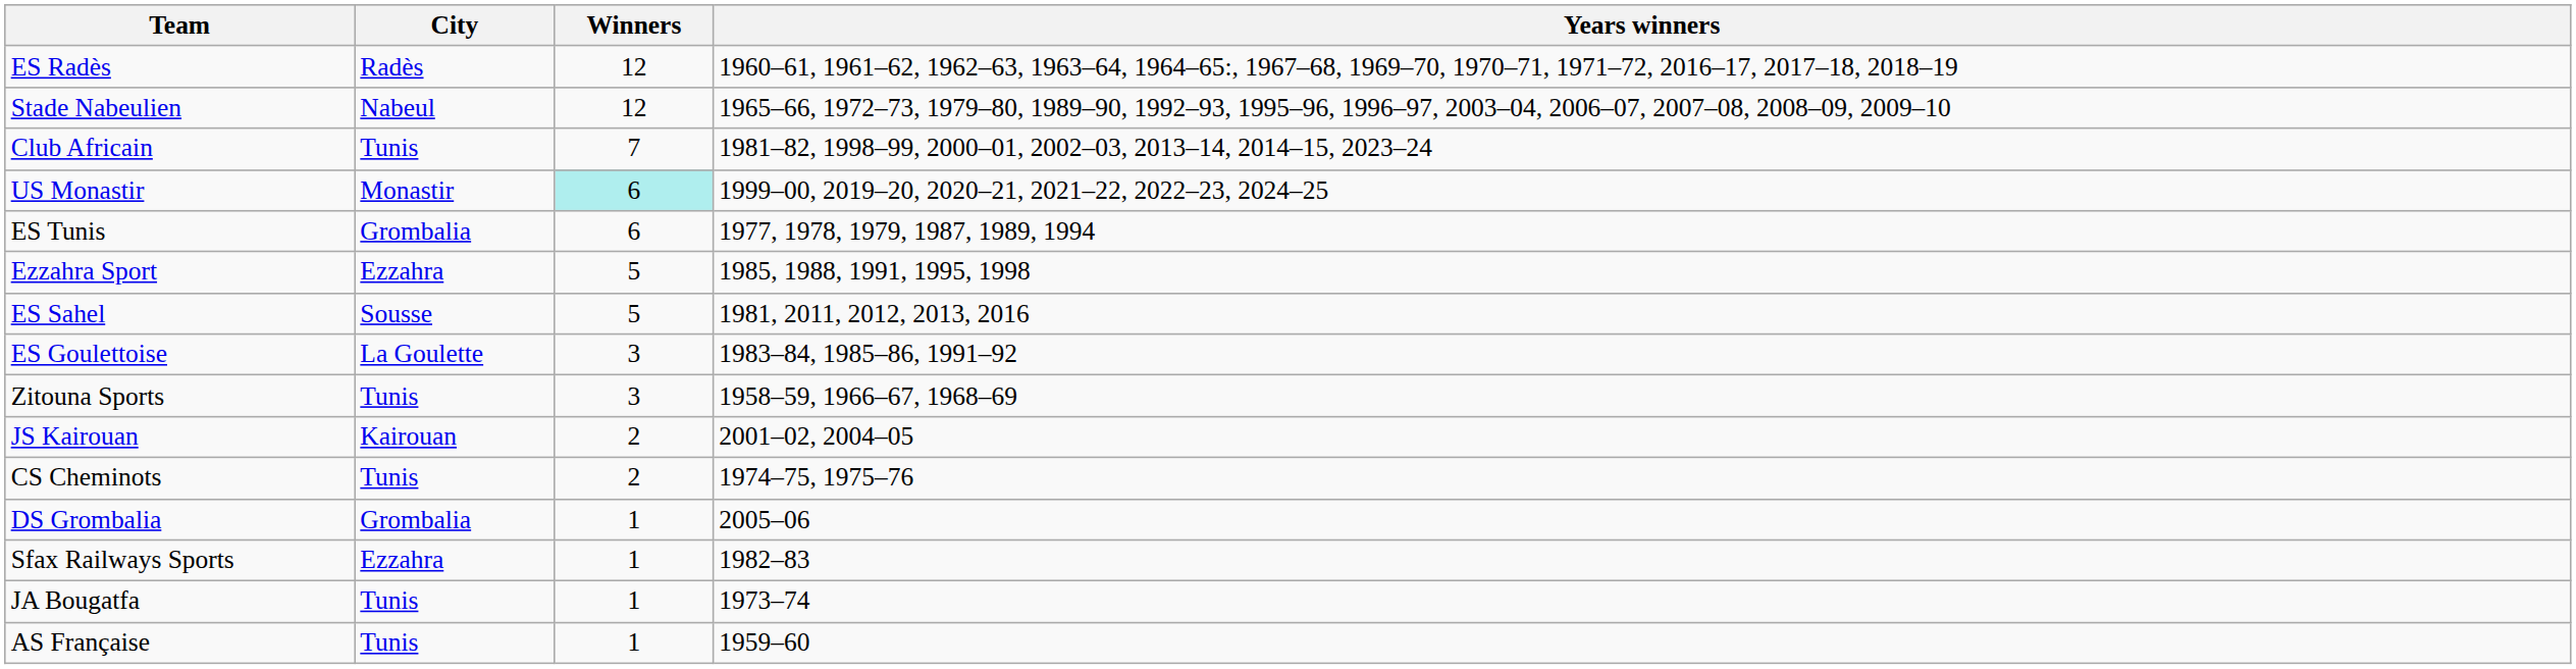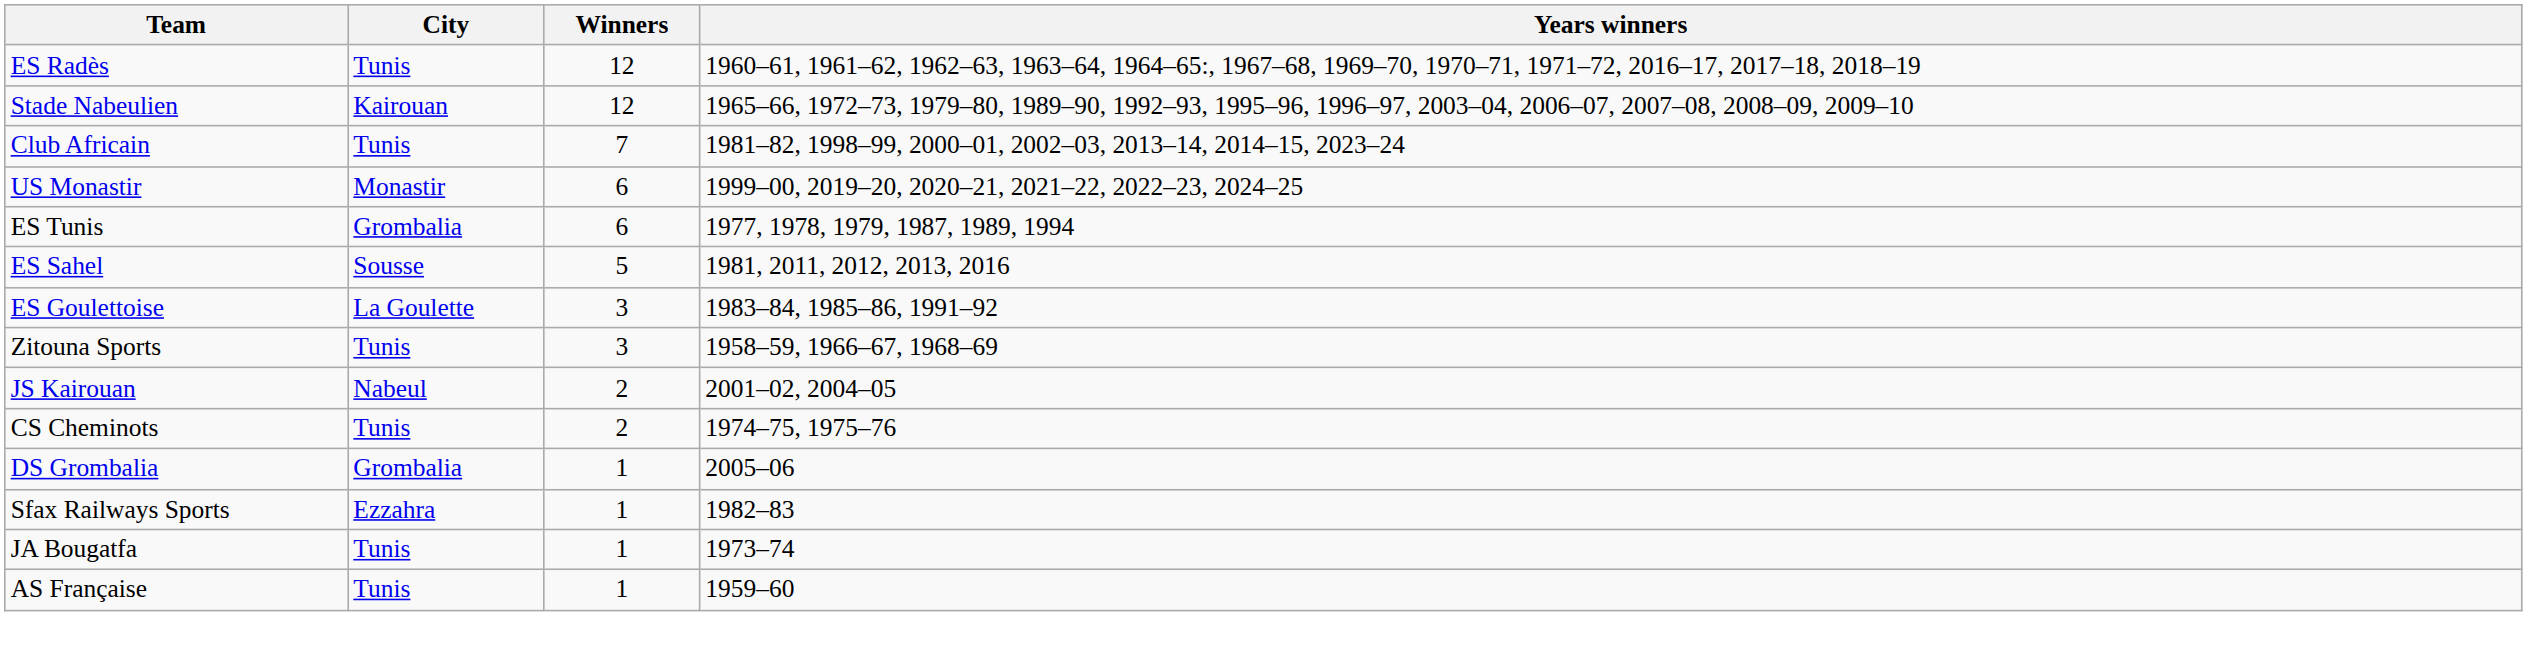 <table class="wikitable" width="100%">
 <tr align="center">
 <th>Team</th>
 <th>City</th>
 <th>Winners</th>
 <th>Years winners</th>
 </tr>
 <tr>
 <td><a href='#'>ES Radès</a> </td>
-<td><a href='#'>Radès</a></td>
+<td><a href='#'>Tunis</a></td>
 <td align="center">12</td>
 <td>1960–61, 1961–62, 1962–63, 1963–64, 1964–65:, 1967–68, 1969–70, 1970–71, 1971–72, 2016–17, 2017–18, 2018–19</td>
 </tr>
 <tr>
 <td><a href='#'>Stade Nabeulien</a> </td>
-<td><a href='#'>Nabeul</a></td>
+<td><a href='#'>Kairouan</a></td>
 <td align="center">12</td>
 <td>1965–66, 1972–73, 1979–80, 1989–90, 1992–93, 1995–96, 1996–97, 2003–04, 2006–07, 2007–08, 2008–09, 2009–10</td>
 </tr>
 <tr>
 <td><a href='#'>Club Africain</a></td>
 <td><a href='#'>Tunis</a></td>
 <td align="center">7</td>
 <td>1981–82, 1998–99, 2000–01, 2002–03, 2013–14, 2014–15, 2023–24</td>
 </tr>
 <tr>
 <td><a href='#'>US Monastir</a></td>
 <td><a href='#'>Monastir</a></td>
-<td align="center" style="background: paleturquoise;">6</td>
+<td align="center">6</td>
 <td>1999–00, 2019–20, 2020–21, 2021–22, 2022–23, 2024–25</td>
 </tr>
 <tr>
 <td>ES Tunis</td>
 <td><a href='#'>Grombalia</a></td>
 <td align="center">6</td>
 <td>1977, 1978, 1979, 1987, 1989, 1994</td>
-</tr>
-<tr>
-<td><a href='#'>Ezzahra Sport</a></td>
-<td><a href='#'>Ezzahra</a></td>
-<td align="center">5</td>
-<td>1985, 1988, 1991, 1995, 1998</td>
 </tr>
 <tr>
 <td><a href='#'>ES Sahel</a></td>
 <td><a href='#'>Sousse</a></td>
 <td align="center">5</td>
 <td>1981, 2011, 2012, 2013, 2016</td>
 </tr>
 <tr>
 <td><a href='#'>ES Goulettoise</a></td>
 <td><a href='#'>La Goulette</a></td>
 <td align="center">3</td>
 <td>1983–84, 1985–86, 1991–92</td>
 </tr>
 <tr>
 <td>Zitouna Sports</td>
 <td><a href='#'>Tunis</a></td>
 <td align="center">3</td>
 <td>1958–59, 1966–67, 1968–69</td>
 </tr>
 <tr>
 <td><a href='#'>JS Kairouan</a></td>
-<td><a href='#'>Kairouan</a></td>
+<td><a href='#'>Nabeul</a></td>
 <td align="center">2</td>
 <td>2001–02, 2004–05</td>
 </tr>
 <tr>
 <td>CS Cheminots</td>
 <td><a href='#'>Tunis</a></td>
 <td align="center">2</td>
 <td>1974–75, 1975–76</td>
 </tr>
 <tr>
 <td><a href='#'>DS Grombalia</a></td>
 <td><a href='#'>Grombalia</a></td>
 <td align="center">1</td>
 <td>2005–06</td>
 </tr>
 <tr>
 <td>Sfax Railways Sports</td>
 <td><a href='#'>Ezzahra</a></td>
 <td align="center">1</td>
 <td>1982–83</td>
 </tr>
 <tr>
 <td>JA Bougatfa</td>
 <td><a href='#'>Tunis</a></td>
 <td align="center">1</td>
 <td>1973–74</td>
 </tr>
 <tr>
 <td>AS Française</td>
 <td><a href='#'>Tunis</a></td>
 <td align="center">1</td>
 <td>1959–60</td>
 </tr>
 </table>
